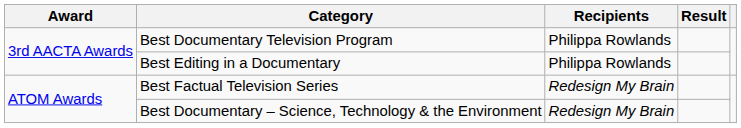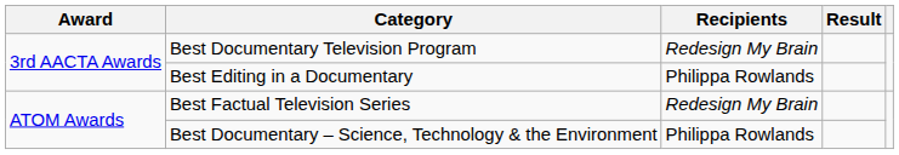 <table class="wikitable plainrowheaders sortable">
 <tr>
 <th scope="col">Award</th>
 <th scope="col">Category</th>
 <th scope="col">Recipients</th>
 <th scope="col">Result</th>
 <th scope="col" class="unsortable"></th>
 </tr>
 <tr>
 <td scope="row" rowspan="2"><a href='#'>3rd AACTA Awards</a></td>
 <td>Best Documentary Television Program</td>
-<td>Philippa Rowlands</td>
+<td><em>Redesign My Brain</em></td>
 <td></td>
 <td style="text-align:center;" rowspan="2"></td>
 </tr>
 <tr>
 <td>Best Editing in a Documentary</td>
 <td>Philippa Rowlands</td>
 <td></td>
 </tr>
 <tr>
 <td scope="row" rowspan="2"><a href='#'>ATOM Awards</a></td>
 <td>Best Factual Television Series</td>
 <td><em>Redesign My Brain</em></td>
 <td></td>
 <td style="text-align:center;" rowspan="2"></td>
 </tr>
 <tr>
 <td>Best Documentary – Science, Technology & the Environment</td>
-<td><em>Redesign My Brain</em></td>
+<td>Philippa Rowlands</td>
 <td></td>
 </tr>
 </table>
